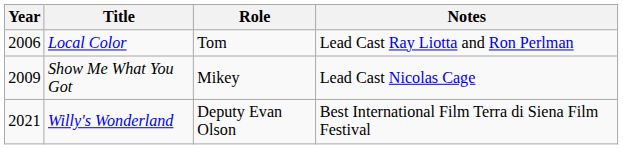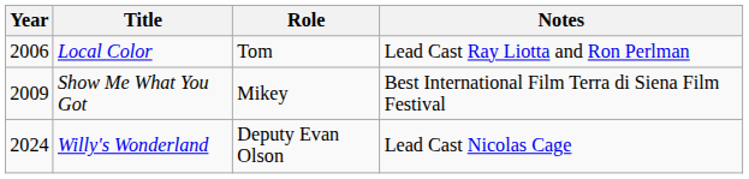 <table class="wikitable">
 <tr>
 <th>Year</th>
 <th>Title</th>
 <th>Role</th>
 <th>Notes</th>
 </tr>
 <tr>
 <td>2006</td>
 <td><em><a href='#'>Local Color</a></em></td>
 <td>Tom</td>
 <td>Lead Cast <a href='#'>Ray Liotta</a> and <a href='#'>Ron Perlman</a></td>
 </tr>
 <tr>
 <td>2009</td>
 <td><em>Show Me What You Got</em></td>
 <td>Mikey</td>
+<td>Best International Film Terra di Siena Film Festival</td>
+</tr>
+<tr>
+<td>2024</td>
+<td><em><a href='#'>Willy's Wonderland</a></em></td>
+<td>Deputy Evan Olson</td>
 <td>Lead Cast <a href='#'>Nicolas Cage</a></td>
 </tr>
-<tr>
-<td>2021</td>
-<td><em><a href='#'>Willy's Wonderland</a></em></td>
-<td>Deputy Evan Olson</td>
-<td>Best International Film Terra di Siena Film Festival</td>
-</tr>
 </table>
